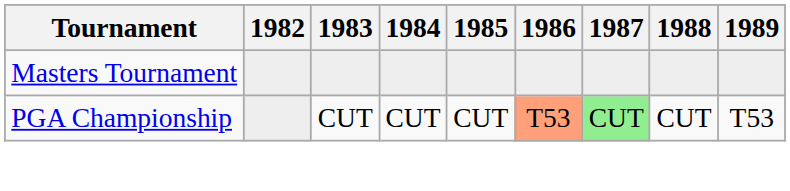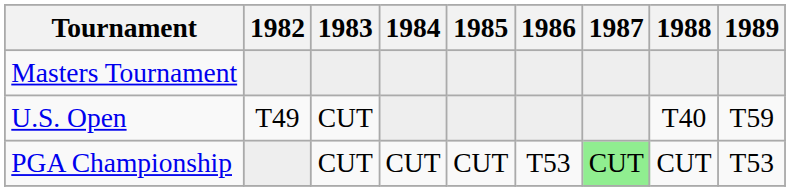 <table class="wikitable" style="font-size:95%;text-align:center;">
 <tr>
 <th>Tournament</th>
 <th>1982</th>
 <th>1983</th>
 <th>1984</th>
 <th>1985</th>
 <th>1986</th>
 <th>1987</th>
 <th>1988</th>
 <th>1989</th>
 </tr>
 <tr>
 <td align=left><a href='#'>Masters Tournament</a></td>
 <td style="background:#eeeeee;"></td>
 <td style="background:#eeeeee;"></td>
 <td style="background:#eeeeee;"></td>
 <td style="background:#eeeeee;"></td>
 <td style="background:#eeeeee;"></td>
 <td style="background:#eeeeee;"></td>
 <td style="background:#eeeeee;"></td>
 <td style="background:#eeeeee;"></td>
 </tr>
 <tr>
+<td align=left><a href='#'>U.S. Open</a></td>
+<td>T49</td>
+<td>CUT</td>
+<td style="background:#eeeeee;"></td>
+<td style="background:#eeeeee;"></td>
+<td style="background:#eeeeee;"></td>
+<td style="background:#eeeeee;"></td>
+<td>T40</td>
+<td>T59</td>
+</tr>
+<tr>
 <td align=left><a href='#'>PGA Championship</a></td>
 <td style="background:#eeeeee;"></td>
 <td>CUT</td>
 <td>CUT</td>
 <td>CUT</td>
-<td style="background: lightsalmon;">T53</td>
+<td>T53</td>
 <td style="background: lightgreen;">CUT</td>
 <td>CUT</td>
 <td>T53</td>
 </tr>
 </table>
